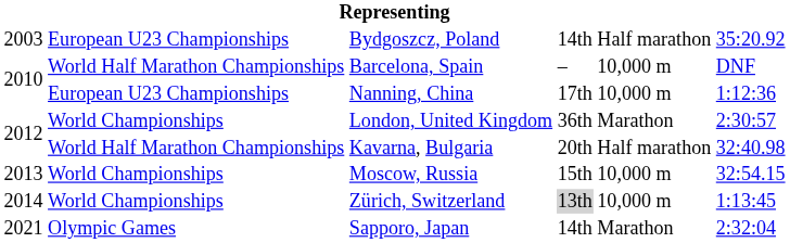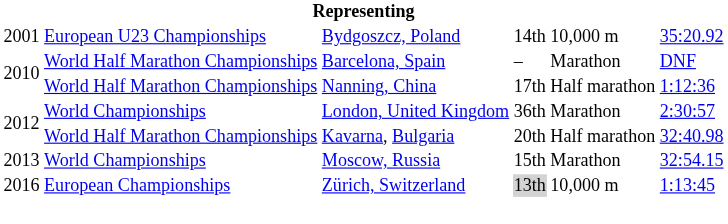 <table>
 <tr>
 <th colspan="6">Representing </th>
 </tr>
 <tr>
-<td>2003</td>
+<td>2001</td>
 <td><a href='#'>European U23 Championships</a></td>
 <td><a href='#'>Bydgoszcz, Poland</a></td>
 <td>14th</td>
-<td>Half marathon</td>
+<td>10,000 m</td>
 <td><a href='#'>35:20.92</a></td>
 </tr>
 <tr>
 <td rowspan=2>2010</td>
 <td><a href='#'>World Half Marathon Championships</a></td>
 <td><a href='#'>Barcelona, Spain</a></td>
 <td>–</td>
-<td>10,000 m</td>
+<td>Marathon</td>
 <td><a href='#'>DNF</a></td>
 </tr>
 <tr>
-<td><a href='#'>European U23 Championships</a></td>
+<td><a href='#'>World Half Marathon Championships</a></td>
 <td><a href='#'>Nanning, China</a></td>
 <td>17th</td>
-<td>10,000 m</td>
+<td>Half marathon</td>
 <td><a href='#'>1:12:36</a></td>
 </tr>
 <tr>
 <td rowspan=2>2012</td>
 <td><a href='#'>World Championships</a></td>
 <td><a href='#'>London, United Kingdom</a></td>
 <td>36th</td>
 <td>Marathon</td>
 <td><a href='#'>2:30:57</a></td>
 </tr>
 <tr>
 <td><a href='#'>World Half Marathon Championships</a></td>
 <td><a href='#'>Kavarna</a>, <a href='#'>Bulgaria</a></td>
 <td>20th</td>
 <td>Half marathon</td>
 <td><a href='#'>32:40.98</a></td>
 </tr>
 <tr>
 <td>2013</td>
 <td><a href='#'>World Championships</a></td>
 <td><a href='#'>Moscow, Russia</a></td>
 <td>15th</td>
-<td>10,000 m</td>
+<td>Marathon</td>
 <td><a href='#'>32:54.15</a></td>
 </tr>
 <tr>
-<td>2014</td>
-<td><a href='#'>World Championships</a></td>
+<td>2016</td>
+<td><a href='#'>European Championships</a></td>
 <td><a href='#'>Zürich, Switzerland</a></td>
 <td style="background: lightgrey;">13th</td>
 <td>10,000 m</td>
 <td><a href='#'>1:13:45</a></td>
 </tr>
-<tr>
-<td>2021</td>
-<td><a href='#'>Olympic Games</a></td>
-<td><a href='#'>Sapporo, Japan</a></td>
-<td>14th</td>
-<td>Marathon</td>
-<td><a href='#'>2:32:04</a></td>
-</tr>
 </table>
